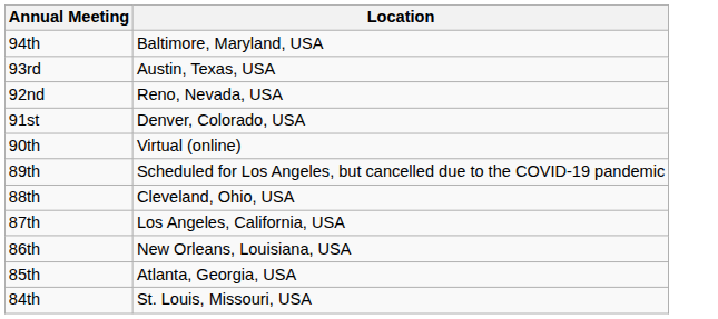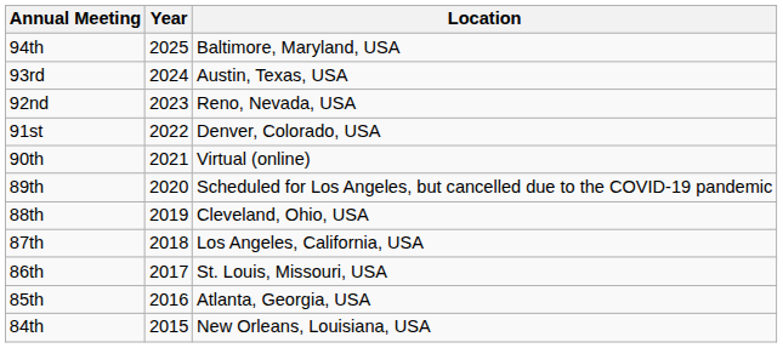 <table class="wikitable">
 <tr>
 <th>Annual Meeting</th>
+<th>Year</th>
 <th>Location</th>
 </tr>
 <tr>
 <td>94th</td>
+<td>2025</td>
 <td>Baltimore, Maryland, USA</td>
 </tr>
 <tr>
 <td>93rd</td>
+<td>2024</td>
 <td>Austin, Texas, USA</td>
 </tr>
 <tr>
 <td>92nd</td>
+<td>2023</td>
 <td>Reno, Nevada, USA</td>
 </tr>
 <tr>
 <td>91st</td>
+<td>2022</td>
 <td>Denver, Colorado, USA</td>
 </tr>
 <tr>
 <td>90th</td>
+<td>2021</td>
 <td>Virtual (online)</td>
 </tr>
 <tr>
 <td>89th</td>
+<td>2020</td>
 <td>Scheduled for Los Angeles, but cancelled due to the COVID-19 pandemic</td>
 </tr>
 <tr>
 <td>88th</td>
+<td>2019</td>
 <td>Cleveland, Ohio, USA</td>
 </tr>
 <tr>
 <td>87th</td>
+<td>2018</td>
 <td>Los Angeles, California, USA</td>
 </tr>
 <tr>
 <td>86th</td>
-<td>New Orleans, Louisiana, USA</td>
+<td>2017</td>
+<td>St. Louis, Missouri, USA</td>
 </tr>
 <tr>
 <td>85th</td>
+<td>2016</td>
 <td>Atlanta, Georgia, USA</td>
 </tr>
 <tr>
 <td>84th</td>
-<td>St. Louis, Missouri, USA</td>
+<td>2015</td>
+<td>New Orleans, Louisiana, USA</td>
 </tr>
 </table>
